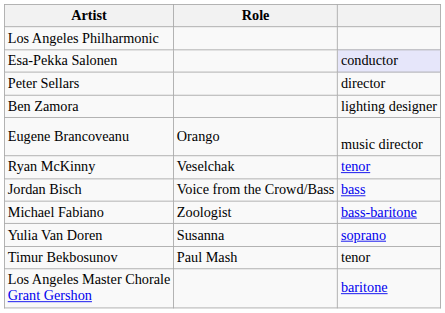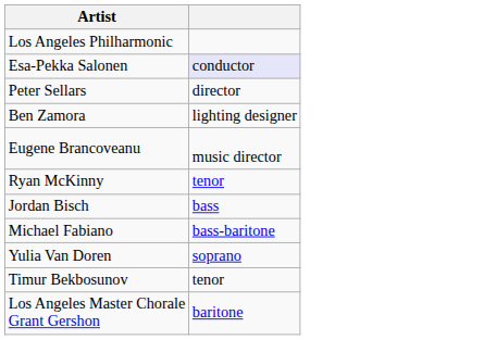 <table class="wikitable">
 <tr>
 <th>Artist</th>
-<th>Role</th>
 <th></th>
 </tr>
 <tr>
 <td>Los Angeles Philharmonic</td>
 <td></td>
-<td></td>
 </tr>
 <tr>
 <td>Esa-Pekka Salonen</td>
-<td></td>
 <td style="background: lavender;">conductor</td>
 </tr>
 <tr>
 <td>Peter Sellars</td>
-<td></td>
 <td>director</td>
 </tr>
 <tr>
 <td>Ben Zamora</td>
-<td></td>
 <td>lighting designer</td>
 </tr>
 <tr>
 <td>Eugene Brancoveanu</td>
-<td>Orango</td>
 <td><br>music director</td>
 </tr>
 <tr>
 <td>Ryan McKinny</td>
-<td>Veselchak</td>
 <td><a href='#'>tenor</a></td>
 </tr>
 <tr>
 <td>Jordan Bisch</td>
-<td>Voice from the Crowd/Bass</td>
 <td><a href='#'>bass</a></td>
 </tr>
 <tr>
 <td>Michael Fabiano</td>
-<td>Zoologist</td>
 <td><a href='#'>bass-baritone</a></td>
 </tr>
 <tr>
 <td>Yulia Van Doren</td>
-<td>Susanna</td>
 <td><a href='#'>soprano</a></td>
 </tr>
 <tr>
 <td>Timur Bekbosunov</td>
-<td>Paul Mash</td>
 <td>tenor</td>
 </tr>
 <tr>
 <td>Los Angeles Master Chorale<br><a href='#'>Grant Gershon</a></td>
-<td></td>
 <td><a href='#'>baritone</a></td>
 </tr>
 </table>
